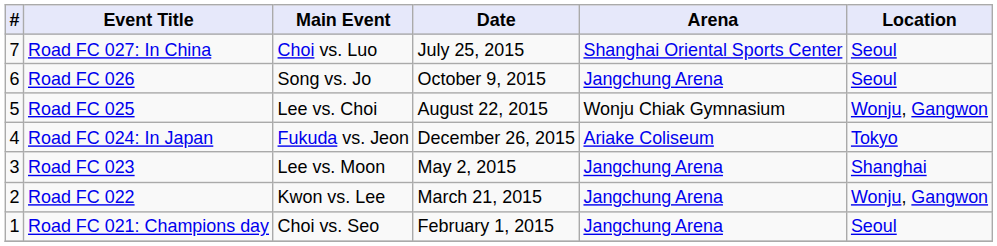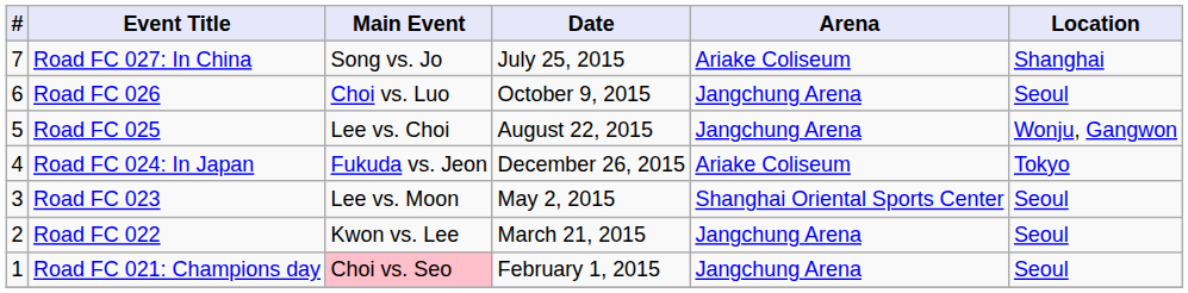 <table class="sortable wikitable succession-box" style="margin:1.0em auto; font-size:80%;">
 <tr>
 <th style="background-color: #E6E8FA; color: #000000; text-align: center;" scope="col">#</th>
 <th style="background-color: #E6E8FA; color: #000000; text-align: center;" scope="col">Event Title</th>
 <th style="background-color: #E6E8FA; color: #000000; text-align: center;" scope="col">Main Event</th>
 <th style="background-color: #E6E8FA; color: #000000; text-align: center;" scope="col">Date</th>
 <th style="background-color: #E6E8FA; color: #000000; text-align: center;" scope="col">Arena</th>
 <th style="background-color: #E6E8FA; color: #000000; text-align: center;" scope="col">Location</th>
 </tr>
 <tr>
 <td align="center">7</td>
 <td><a href='#'>Road FC 027: In China</a></td>
-<td><a href='#'>Choi</a> vs. Luo</td>
+<td>Song vs. Jo</td>
 <td>July 25, 2015</td>
-<td><a href='#'>Shanghai Oriental Sports Center</a></td>
-<td> <a href='#'>Seoul</a></td>
+<td><a href='#'>Ariake Coliseum</a></td>
+<td> <a href='#'>Shanghai</a></td>
 </tr>
 <tr>
 <td align="center">6</td>
 <td><a href='#'>Road FC 026</a></td>
-<td>Song vs. Jo</td>
+<td><a href='#'>Choi</a> vs. Luo</td>
 <td>October 9, 2015</td>
 <td><a href='#'>Jangchung Arena</a></td>
 <td> <a href='#'>Seoul</a></td>
 </tr>
 <tr>
 <td align="center">5</td>
 <td><a href='#'>Road FC 025</a></td>
 <td>Lee vs. Choi</td>
 <td>August 22, 2015</td>
-<td>Wonju Chiak Gymnasium</td>
+<td><a href='#'>Jangchung Arena</a></td>
 <td> <a href='#'>Wonju</a>, <a href='#'>Gangwon</a></td>
 </tr>
 <tr>
 <td align="center">4</td>
 <td><a href='#'>Road FC 024: In Japan</a></td>
 <td><a href='#'>Fukuda</a> vs. Jeon</td>
 <td>December 26, 2015</td>
 <td><a href='#'>Ariake Coliseum</a></td>
 <td> <a href='#'>Tokyo</a></td>
 </tr>
 <tr>
 <td align="center">3</td>
 <td><a href='#'>Road FC 023</a></td>
 <td>Lee vs. Moon</td>
 <td>May 2, 2015</td>
-<td><a href='#'>Jangchung Arena</a></td>
-<td> <a href='#'>Shanghai</a></td>
+<td><a href='#'>Shanghai Oriental Sports Center</a></td>
+<td> <a href='#'>Seoul</a></td>
 </tr>
 <tr>
 <td align="center">2</td>
 <td><a href='#'>Road FC 022</a></td>
 <td>Kwon vs. Lee</td>
 <td>March 21, 2015</td>
 <td><a href='#'>Jangchung Arena</a></td>
-<td> <a href='#'>Wonju</a>, <a href='#'>Gangwon</a></td>
+<td> <a href='#'>Seoul</a></td>
 </tr>
 <tr>
 <td align="center">1</td>
 <td><a href='#'>Road FC 021: Champions day</a></td>
-<td>Choi vs. Seo</td>
+<td style="background: pink;">Choi vs. Seo</td>
 <td>February 1, 2015</td>
 <td><a href='#'>Jangchung Arena</a></td>
 <td> <a href='#'>Seoul</a></td>
 </tr>
 <tr>
 </tr>
 </table>
